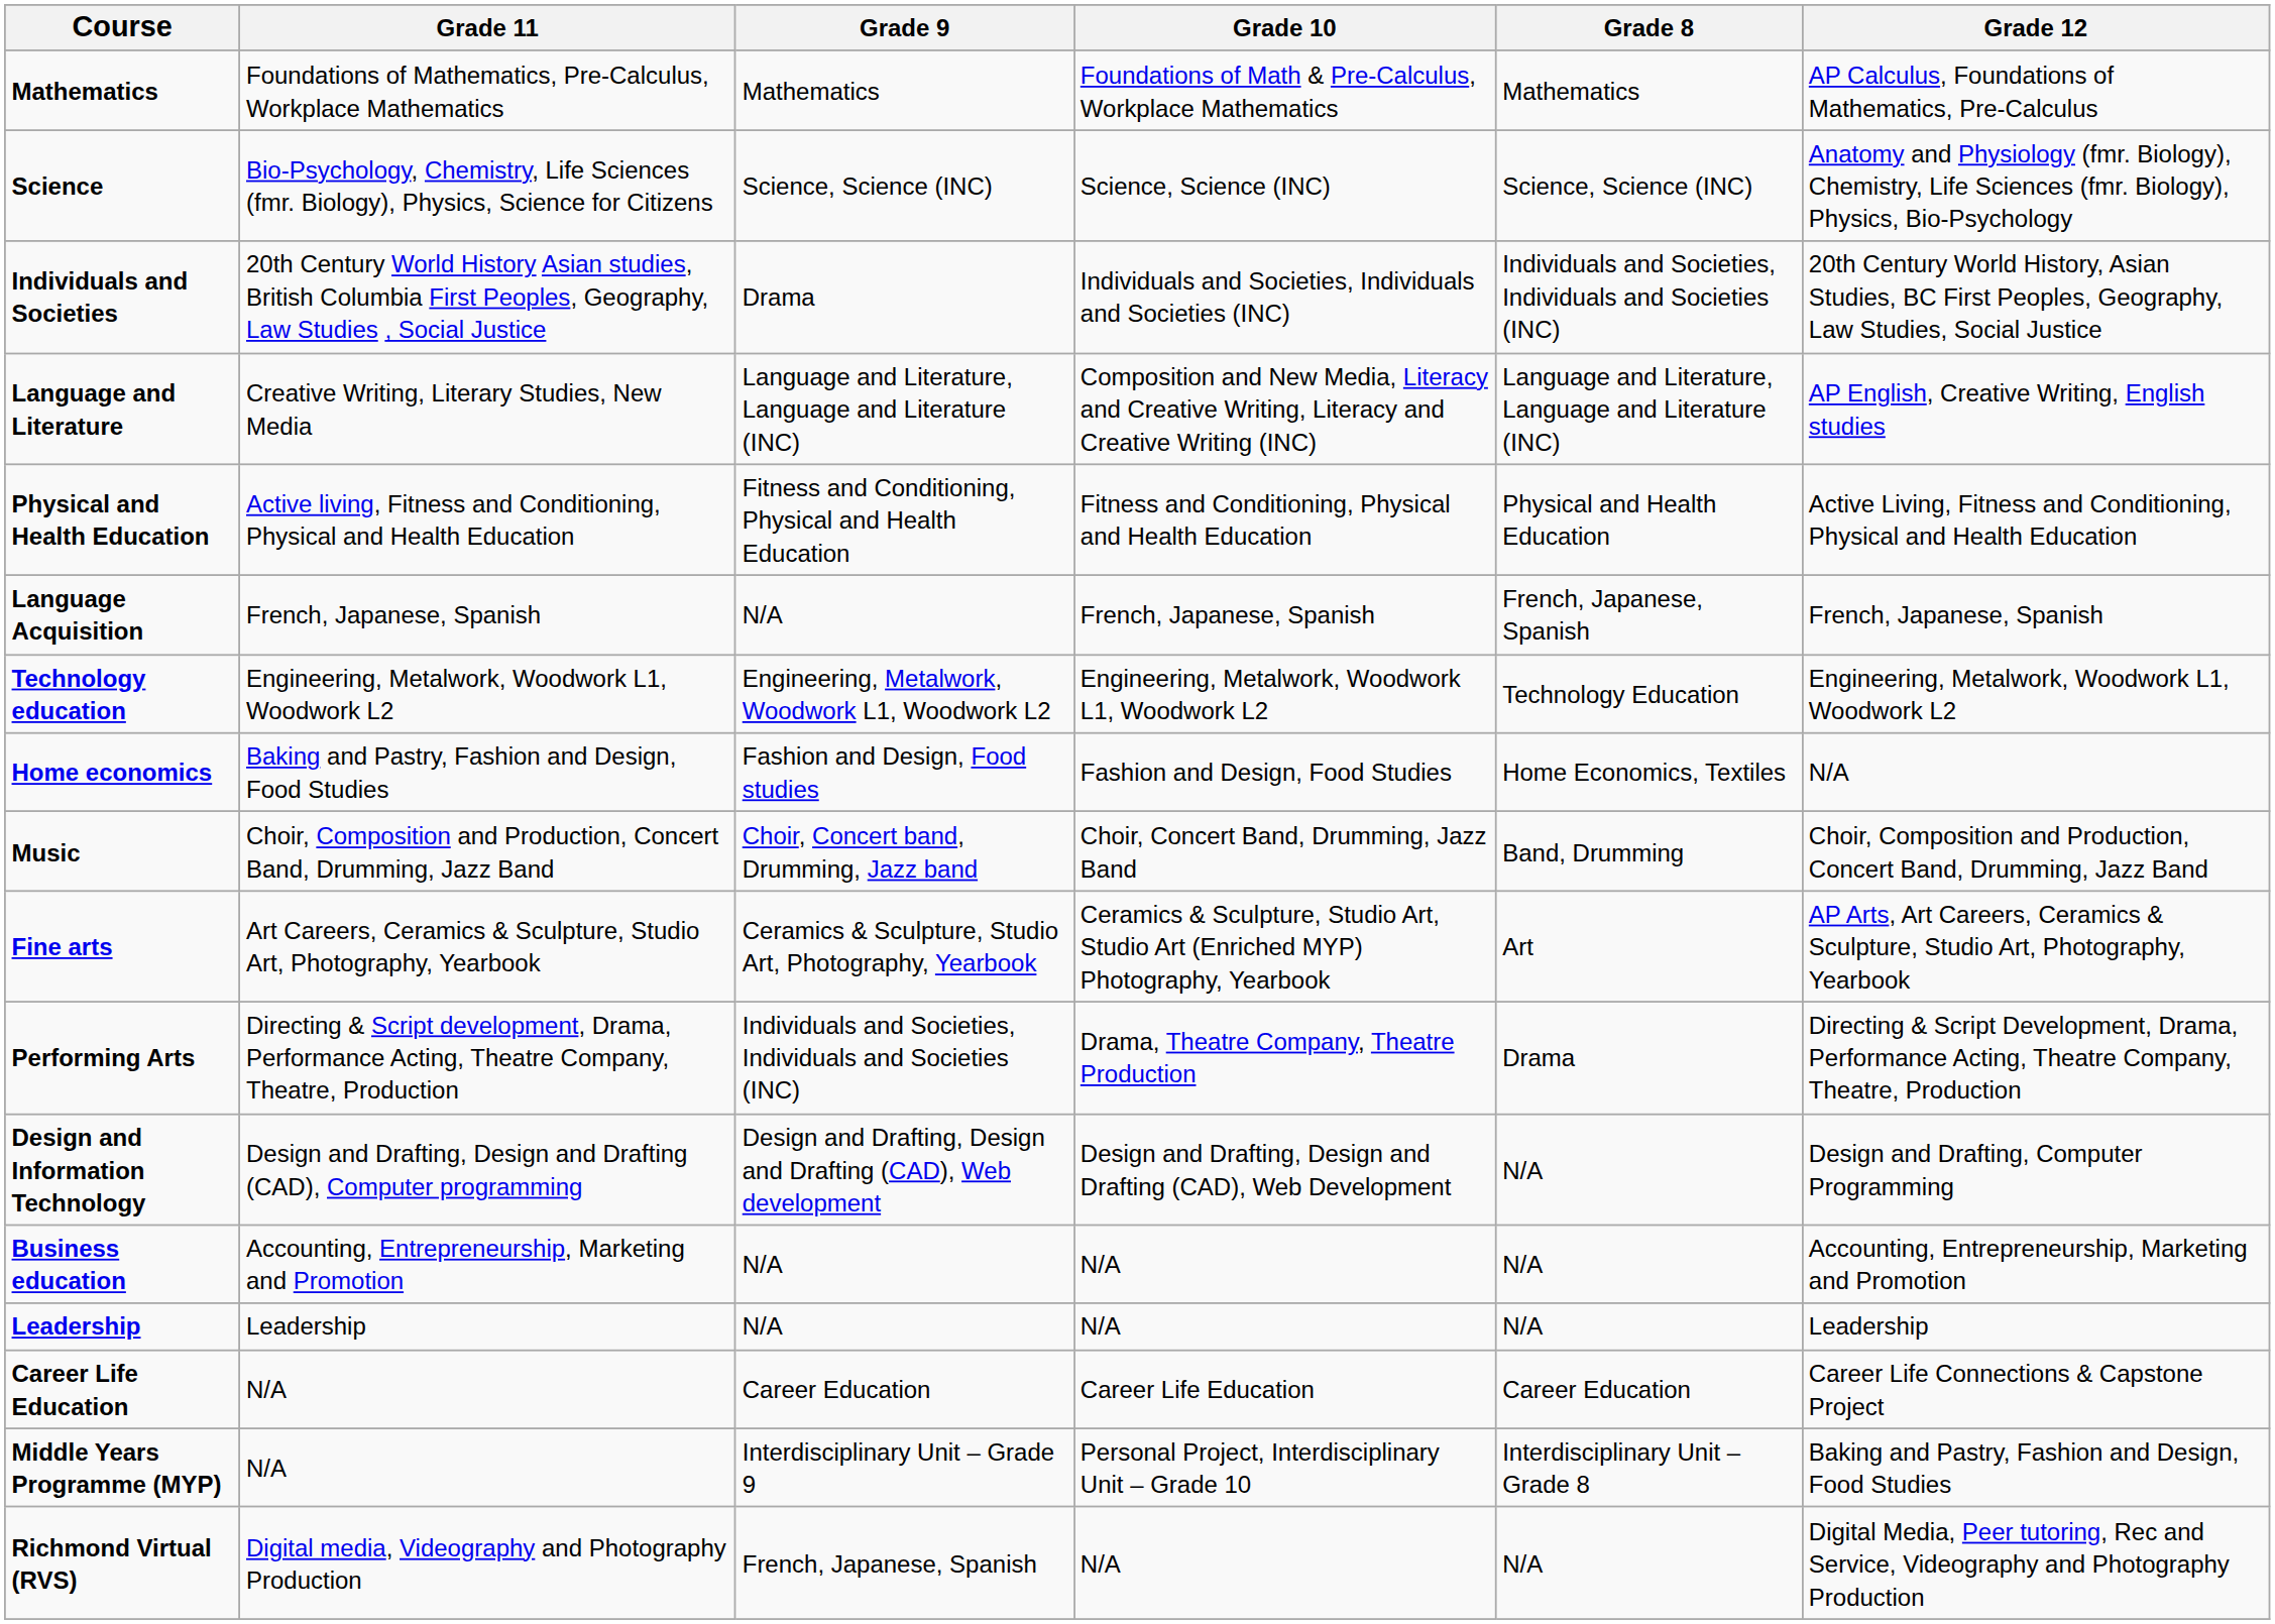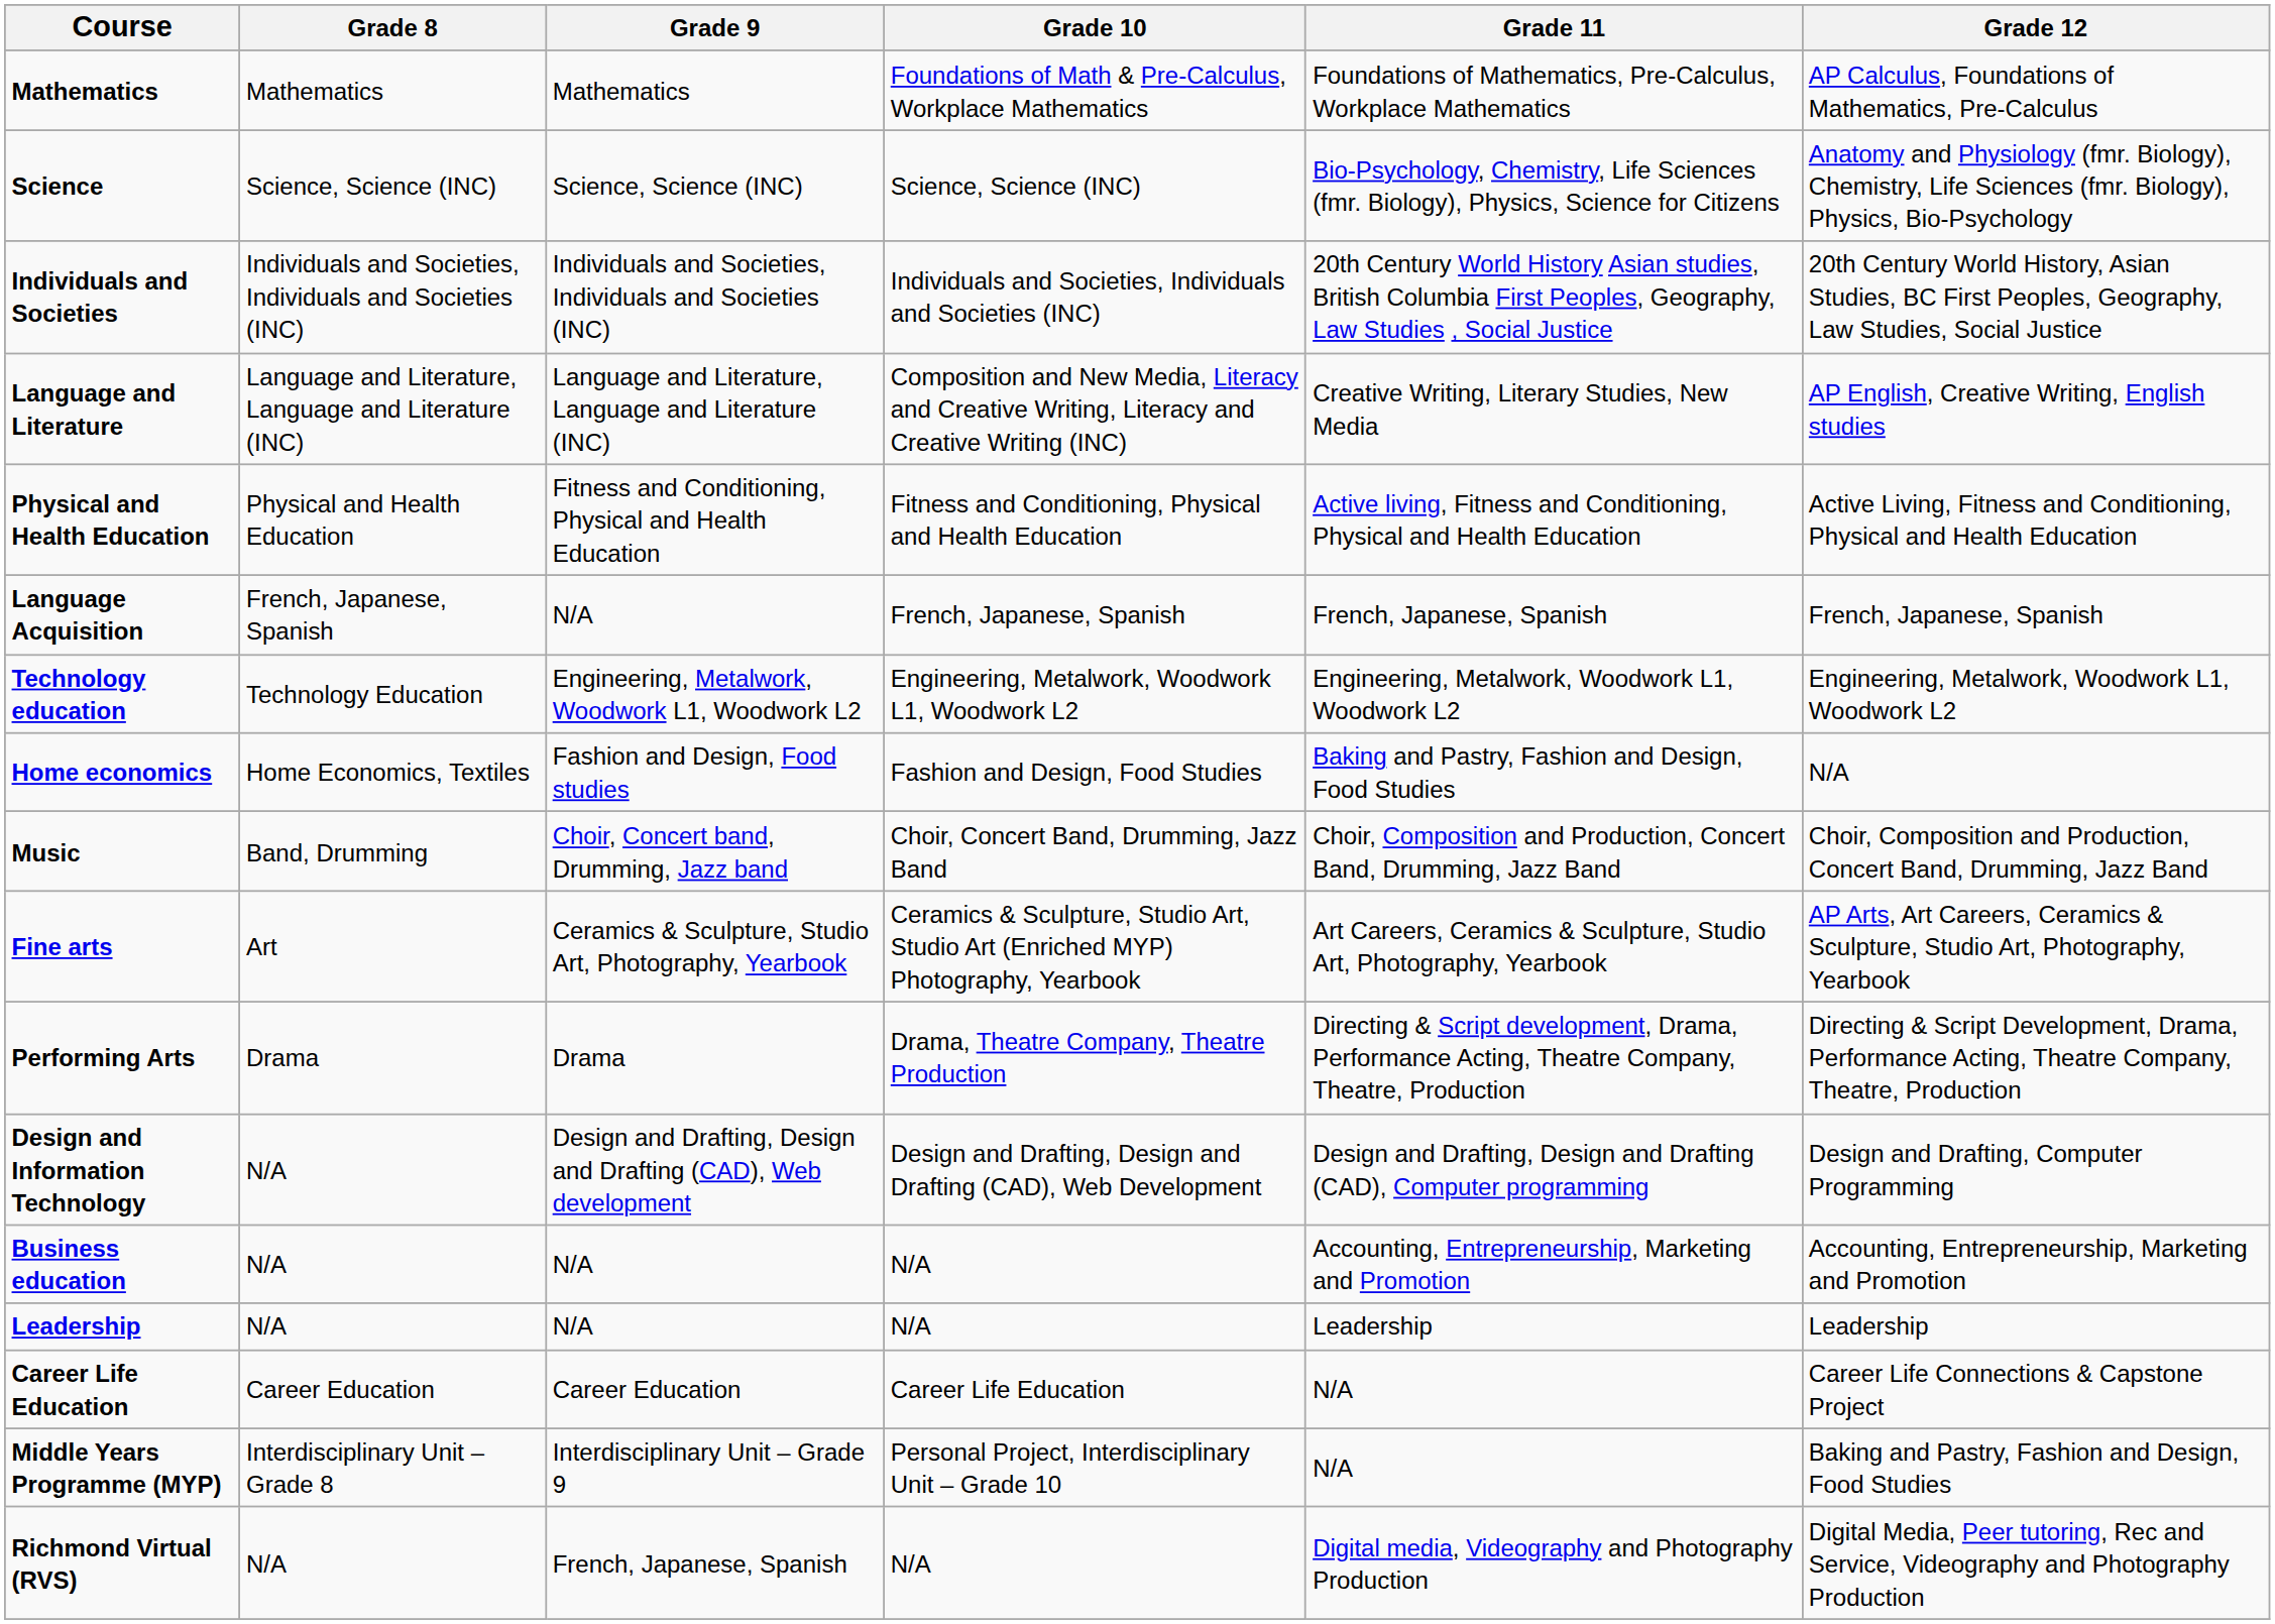 <table class="wikitable">
 <tr>
 <th>Course</th>
-<th><small>Grade 11</small></th>
+<th><small>Grade 8</small></th>
 <th><small>Grade 9</small></th>
 <th><small>Grade 10</small></th>
-<th><small>Grade 8</small></th>
+<th><small>Grade 11</small></th>
 <th><small>Grade 12</small></th>
 </tr>
 <tr>
 <td><small><strong>Mathematics</strong></small></td>
-<td><small>Foundations of Mathematics, Pre-Calculus, Workplace Mathematics</small></td>
+<td><small>Mathematics</small></td>
 <td><small>Mathematics</small></td>
 <td><small><a href='#'>Foundations of Math</a> & <a href='#'>Pre-Calculus</a>, Workplace Mathematics</small></td>
-<td><small>Mathematics</small></td>
+<td><small>Foundations of Mathematics, Pre-Calculus, Workplace Mathematics</small></td>
 <td><small><a href='#'>AP Calculus</a>, Foundations of Mathematics, Pre-Calculus</small></td>
 </tr>
 <tr>
 <td><small><strong>Science</strong></small></td>
-<td><small><a href='#'>Bio-Psychology</a>, <a href='#'>Chemistry</a>, Life Sciences (fmr. Biology), Physics, Science for Citizens</small></td>
 <td><small>Science, Science (INC)</small></td>
 <td><small>Science, Science (INC)</small></td>
 <td><small>Science, Science (INC)</small></td>
+<td><small><a href='#'>Bio-Psychology</a>, <a href='#'>Chemistry</a>, Life Sciences (fmr. Biology), Physics, Science for Citizens</small></td>
 <td><small><a href='#'>Anatomy</a> and <a href='#'>Physiology</a> (fmr. Biology), Chemistry, Life Sciences (fmr. Biology), Physics, Bio-Psychology</small></td>
 </tr>
 <tr>
 <td><small><strong>Individuals and Societies</strong></small></td>
-<td><small>20th Century <a href='#'>World History</a> <a href='#'>Asian studies</a>, British Columbia <a href='#'>First Peoples</a>, Geography, <a href='#'>Law Studies</a> <a href='#'>, Social Justice</a></small></td>
-<td><small>Drama</small></td>
 <td><small>Individuals and Societies, Individuals and Societies (INC)</small></td>
 <td><small>Individuals and Societies, Individuals and Societies (INC)</small></td>
+<td><small>Individuals and Societies, Individuals and Societies (INC)</small></td>
+<td><small>20th Century <a href='#'>World History</a> <a href='#'>Asian studies</a>, British Columbia <a href='#'>First Peoples</a>, Geography, <a href='#'>Law Studies</a> <a href='#'>, Social Justice</a></small></td>
 <td><small>20th Century World History, Asian Studies, BC First Peoples, Geography, Law Studies, Social Justice</small></td>
 </tr>
 <tr>
 <td><small><strong>Language and Literature</strong></small></td>
-<td><small>Creative Writing, Literary Studies, New Media</small></td>
+<td><small>Language and Literature, Language and Literature (INC)</small></td>
 <td><small>Language and Literature, Language and Literature (INC)</small></td>
 <td><small>Composition and New Media, <a href='#'>Literacy</a> and Creative Writing,  Literacy and Creative Writing (INC)</small></td>
-<td><small>Language and Literature, Language and Literature (INC)</small></td>
+<td><small>Creative Writing, Literary Studies, New Media</small></td>
 <td><a href='#'><small></small></a><small><a href='#'>AP English</a>, Creative Writing, <a href='#'>English studies</a></small></td>
 </tr>
 <tr>
 <td><small><strong>Physical and Health Education</strong></small></td>
-<td><small><a href='#'>Active living</a>, Fitness and Conditioning, Physical and Health Education</small></td>
+<td><small>Physical and Health Education</small></td>
 <td><small>Fitness and Conditioning, Physical and Health Education</small></td>
 <td><small>Fitness and Conditioning, Physical and Health Education</small></td>
-<td><small>Physical and Health Education</small></td>
+<td><small><a href='#'>Active living</a>, Fitness and Conditioning, Physical and Health Education</small></td>
 <td><small>Active Living, Fitness and Conditioning, Physical and Health Education</small></td>
 </tr>
 <tr>
 <td><small><strong>Language Acquisition</strong></small></td>
 <td><small>French, Japanese, Spanish</small></td>
 <td><small>N/A</small></td>
 <td><small>French, Japanese, Spanish</small></td>
 <td><small>French, Japanese, Spanish</small></td>
 <td><small>French, Japanese, Spanish</small></td>
 </tr>
 <tr>
 <td><small><strong><a href='#'>Technology education</a></strong></small></td>
-<td><small>Engineering, Metalwork, Woodwork L1, Woodwork L2</small></td>
+<td><small>Technology Education</small></td>
 <td><small>Engineering, <a href='#'>Metalwork</a>, <a href='#'>Woodwork</a> L1, Woodwork L2</small></td>
 <td><small>Engineering, Metalwork, Woodwork L1, Woodwork L2</small></td>
-<td><small>Technology Education</small></td>
+<td><small>Engineering, Metalwork, Woodwork L1, Woodwork L2</small></td>
 <td><small>Engineering, Metalwork, Woodwork L1, Woodwork L2</small></td>
 </tr>
 <tr>
 <td><small><strong><a href='#'>Home economics</a></strong></small></td>
-<td><small><a href='#'>Baking</a> and Pastry, Fashion and Design, Food Studies</small></td>
+<td><small>Home Economics, Textiles</small></td>
 <td><small>Fashion and Design, <a href='#'>Food studies</a></small></td>
 <td><small>Fashion and Design, Food Studies</small></td>
-<td><small>Home Economics, Textiles</small></td>
+<td><small><a href='#'>Baking</a> and Pastry, Fashion and Design, Food Studies</small></td>
 <td><small>N/A</small></td>
 </tr>
 <tr>
 <td><small><strong>Music</strong></small></td>
-<td><small>Choir, <a href='#'>Composition</a> and Production, Concert Band, Drumming, Jazz Band</small></td>
+<td><small>Band, Drumming</small></td>
 <td><small><a href='#'>Choir</a>, <a href='#'>Concert band</a>, Drumming, <a href='#'>Jazz band</a></small></td>
 <td><small>Choir, Concert Band, Drumming, Jazz Band</small></td>
-<td><small>Band, Drumming</small></td>
+<td><small>Choir, <a href='#'>Composition</a> and Production, Concert Band, Drumming, Jazz Band</small></td>
 <td><small>Choir, Composition and Production, Concert Band, Drumming, Jazz Band</small></td>
 </tr>
 <tr>
 <td><small><strong><a href='#'>Fine arts</a></strong></small></td>
-<td><small>Art Careers, Ceramics & Sculpture, Studio Art, Photography, Yearbook</small></td>
+<td><small>Art</small></td>
 <td><small>Ceramics & Sculpture, Studio Art, Photography, <a href='#'>Yearbook</a></small></td>
 <td><small>Ceramics & Sculpture, Studio Art, Studio Art (Enriched MYP) Photography, Yearbook</small></td>
-<td><small>Art</small></td>
+<td><small>Art Careers, Ceramics & Sculpture, Studio Art, Photography, Yearbook</small></td>
 <td><small><a href='#'>AP Arts</a>, Art Careers, Ceramics & Sculpture, Studio Art, Photography, Yearbook</small></td>
 </tr>
 <tr>
 <td><small><strong>Performing Arts</strong></small></td>
+<td><small>Drama</small></td>
+<td><small>Drama</small></td>
+<td><small>Drama, <a href='#'>Theatre Company</a>, <a href='#'>Theatre Production</a></small></td>
 <td><small>Directing & <a href='#'>Script development</a>, Drama, Performance Acting, Theatre Company, Theatre, Production</small></td>
-<td><small>Individuals and Societies, Individuals and Societies (INC)</small></td>
-<td><small>Drama, <a href='#'>Theatre Company</a>, <a href='#'>Theatre Production</a></small></td>
-<td><small>Drama</small></td>
 <td><small>Directing & Script Development, Drama, Performance Acting, Theatre Company, Theatre, Production</small></td>
 </tr>
 <tr>
 <td><small><strong>Design and Information Technology</strong></small></td>
-<td><small>Design and Drafting, Design and Drafting (CAD), <a href='#'>Computer programming</a></small></td>
+<td><small>N/A</small></td>
 <td><small>Design and Drafting, Design and Drafting (<a href='#'>CAD</a>), <a href='#'>Web development</a></small></td>
 <td><small>Design and Drafting, Design and Drafting (CAD), Web Development</small></td>
-<td><small>N/A</small></td>
+<td><small>Design and Drafting, Design and Drafting (CAD), <a href='#'>Computer programming</a></small></td>
 <td><small>Design and Drafting, Computer Programming</small></td>
 </tr>
 <tr>
 <td><small><strong><a href='#'>Business education</a></strong></small></td>
-<td><small>Accounting, <a href='#'>Entrepreneurship</a>, Marketing and <a href='#'>Promotion</a></small></td>
 <td><small>N/A</small></td>
 <td><small>N/A</small></td>
 <td><small>N/A</small></td>
+<td><small>Accounting, <a href='#'>Entrepreneurship</a>, Marketing and <a href='#'>Promotion</a></small></td>
 <td><small>Accounting, Entrepreneurship, Marketing and Promotion</small></td>
 </tr>
 <tr>
 <td><strong><small><a href='#'>Leadership</a></small></strong></td>
-<td><small>Leadership</small></td>
 <td><small>N/A</small></td>
 <td><small>N/A</small></td>
 <td><small>N/A</small></td>
 <td><small>Leadership</small></td>
+<td><small>Leadership</small></td>
 </tr>
 <tr>
 <td><small><strong>Career Life Education</strong></small></td>
-<td><small>N/A</small></td>
+<td><small>Career Education</small></td>
 <td><small>Career Education</small></td>
 <td><small>Career Life Education</small></td>
-<td><small>Career Education</small></td>
+<td><small>N/A</small></td>
 <td><small>Career Life Connections & Capstone Project</small></td>
 </tr>
 <tr>
 <td><small><strong>Middle Years Programme (MYP)</strong></small></td>
-<td><small>N/A</small></td>
+<td><small>Interdisciplinary Unit – Grade 8</small></td>
 <td><small>Interdisciplinary Unit – Grade 9</small></td>
 <td><small>Personal Project, Interdisciplinary Unit – Grade 10</small></td>
-<td><small>Interdisciplinary Unit – Grade 8</small></td>
+<td><small>N/A</small></td>
 <td><small>Baking and Pastry, Fashion and Design, Food Studies</small></td>
 </tr>
 <tr>
 <td><small><strong>Richmond Virtual (RVS)</strong></small></td>
-<td><small><a href='#'>Digital media</a>, <a href='#'>Videography</a> and Photography Production</small></td>
+<td><small>N/A</small></td>
 <td><small>French, Japanese, Spanish</small></td>
 <td><small>N/A</small></td>
-<td><small>N/A</small></td>
+<td><small><a href='#'>Digital media</a>, <a href='#'>Videography</a> and Photography Production</small></td>
 <td><small>Digital Media, <a href='#'>Peer tutoring</a>, Rec and Service, Videography and Photography Production</small></td>
 </tr>
 </table>
